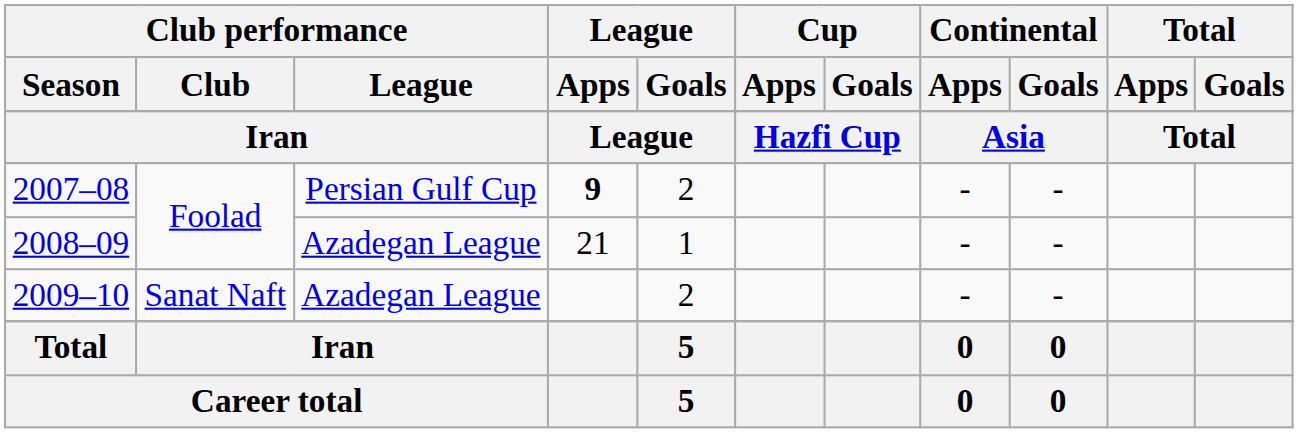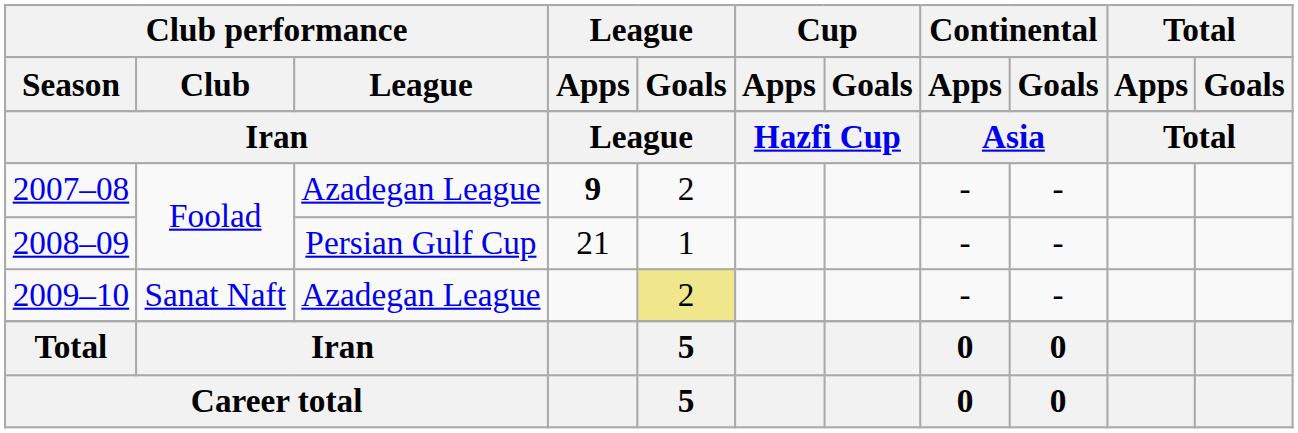 <table class="wikitable" style="text-align:center">
 <tr>
 <th colspan=3>Club performance</th>
 <th colspan=2>League</th>
 <th colspan=2>Cup</th>
 <th colspan=2>Continental</th>
 <th colspan=2>Total</th>
 </tr>
 <tr>
 <th>Season</th>
 <th>Club</th>
 <th>League</th>
 <th>Apps</th>
 <th>Goals</th>
 <th>Apps</th>
 <th>Goals</th>
 <th>Apps</th>
 <th>Goals</th>
 <th>Apps</th>
 <th>Goals</th>
 </tr>
 <tr>
 </tr>
 <tr>
 <th colspan=3>Iran</th>
 <th colspan=2>League</th>
 <th colspan=2><a href='#'>Hazfi Cup</a></th>
 <th colspan=2><a href='#'>Asia</a></th>
 <th colspan=2>Total</th>
 </tr>
 <tr>
 <td><a href='#'>2007–08</a></td>
 <td rowspan="2"><a href='#'>Foolad</a></td>
-<td rowspan="1"><a href='#'>Persian Gulf Cup</a></td>
+<td rowspan="1"><a href='#'>Azadegan League</a></td>
 <td><strong>9</strong></td>
 <td>2</td>
 <td></td>
 <td></td>
 <td>-</td>
 <td>-</td>
 <td></td>
 <td></td>
 </tr>
 <tr>
 <td><a href='#'>2008–09</a></td>
-<td rowspan="1"><a href='#'>Azadegan League</a></td>
+<td rowspan="1"><a href='#'>Persian Gulf Cup</a></td>
 <td>21</td>
 <td>1</td>
 <td></td>
 <td></td>
 <td>-</td>
 <td>-</td>
 <td></td>
 <td></td>
 </tr>
 <tr>
 <td><a href='#'>2009–10</a></td>
 <td rowspan="1"><a href='#'>Sanat Naft</a></td>
 <td rowspan="1"><a href='#'>Azadegan League</a></td>
 <td></td>
-<td>2</td>
+<td style="background: khaki;">2</td>
 <td></td>
 <td></td>
 <td>-</td>
 <td>-</td>
 <td></td>
 <td></td>
 </tr>
 <tr>
 </tr>
 <tr>
 <th rowspan=1>Total</th>
 <th colspan=2>Iran</th>
 <th></th>
 <th>5</th>
 <th></th>
 <th></th>
 <th>0</th>
 <th>0</th>
 <th></th>
 <th></th>
 </tr>
 <tr>
 <th colspan=3>Career total</th>
 <th></th>
 <th>5</th>
 <th></th>
 <th></th>
 <th>0</th>
 <th>0</th>
 <th></th>
 <th></th>
 </tr>
 </table>
